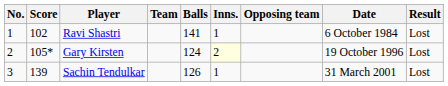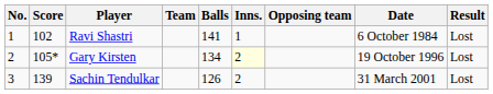 <table class="wikitable sortable" style="font-size:95%">
 <tr>
 <th>No.</th>
 <th>Score</th>
 <th>Player</th>
 <th>Team</th>
 <th>Balls</th>
 <th>Inns.</th>
 <th>Opposing team</th>
 <th>Date</th>
 <th>Result</th>
 </tr>
 <tr>
 <td>1</td>
 <td>102</td>
 <td><a href='#'>Ravi Shastri</a></td>
 <td></td>
 <td>141</td>
 <td>1</td>
 <td></td>
 <td>6 October 1984</td>
 <td>Lost</td>
 </tr>
 <tr>
 <td>2</td>
 <td>105*</td>
 <td><a href='#'>Gary Kirsten</a></td>
 <td></td>
-<td>124</td>
+<td>134</td>
 <td style="background: lightyellow;">2</td>
 <td></td>
 <td>19 October 1996</td>
 <td>Lost</td>
 </tr>
 <tr>
 <td>3</td>
 <td>139</td>
 <td><a href='#'>Sachin Tendulkar</a></td>
 <td></td>
 <td>126</td>
-<td>1</td>
+<td>2</td>
 <td></td>
 <td>31 March 2001</td>
 <td>Lost</td>
 </tr>
 </table>
